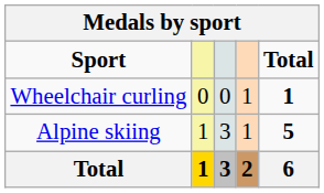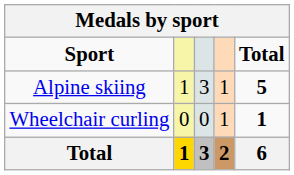 <table class="wikitable">
 <tr style="background:#efefef;">
 <th colspan=5>Medals by sport</th>
 </tr>
 <tr align=center>
 <td><strong>Sport</strong></td>
 <td style="background:#f7f6a8;"></td>
 <td style="background:#dce5e5;"></td>
 <td style="background:#ffdab9;"></td>
 <td><strong>Total</strong></td>
 </tr>
 <tr align=center>
+<td><a href='#'>Alpine skiing</a></td>
+<td style="background:#F7F6A8;">1</td>
+<td style="background:#DCE5E5;">3</td>
+<td style="background:#FFDAB9;">1</td>
+<td><strong>5</strong></td>
+</tr>
+<tr align=center>
 <td><a href='#'>Wheelchair curling</a></td>
 <td style="background:#F7F6A8;">0</td>
 <td style="background:#DCE5E5;">0</td>
 <td style="background:#FFDAB9;">1</td>
 <td><strong>1</strong></td>
-</tr>
-<tr align=center>
-<td><a href='#'>Alpine skiing</a></td>
-<td style="background:#F7F6A8;">1</td>
-<td style="background:#DCE5E5;">3</td>
-<td style="background:#FFDAB9;">1</td>
-<td><strong>5</strong></td>
 </tr>
 <tr align=center>
 <th>Total</th>
 <th style="background:gold;">1</th>
 <th style="background:silver;">3</th>
 <th style="background:#c96;">2</th>
 <th>6</th>
 </tr>
 </table>
